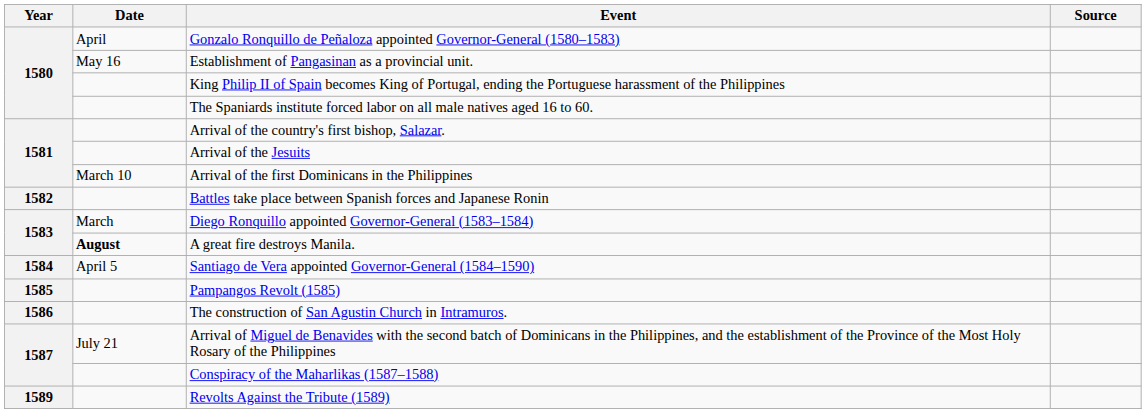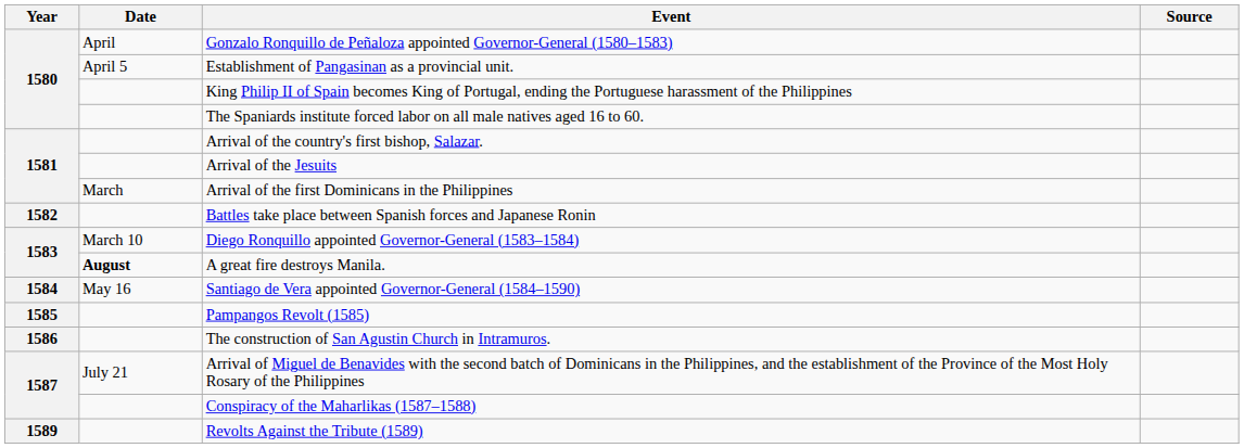 <table class="wikitable toptextcells" style="width:100%;">
 <tr>
 <th scope="col" style="width:6%;">Year</th>
 <th scope="col" style="width:10%;">Date</th>
 <th scope="col">Event</th>
 <th scope="col" style="width:8%;">Source</th>
 </tr>
 <tr>
 <th scope="row" rowspan="4">1580</th>
 <td>April</td>
 <td><a href='#'>Gonzalo Ronquillo de Peñaloza</a> appointed <a href='#'>Governor-General (1580–1583)</a></td>
 <td></td>
 </tr>
 <tr>
-<td>May 16</td>
+<td>April 5</td>
 <td>Establishment of <a href='#'>Pangasinan</a> as a provincial unit.</td>
 <td></td>
 </tr>
 <tr>
 <td></td>
 <td>King <a href='#'>Philip II of Spain</a> becomes King of Portugal, ending the Portuguese harassment of the Philippines</td>
 <td></td>
 </tr>
 <tr>
 <td></td>
 <td>The Spaniards institute forced labor on all male natives aged 16 to 60.</td>
 <td></td>
 </tr>
 <tr>
 <th scope="row" rowspan="3">1581</th>
 <td></td>
 <td>Arrival of the country's first bishop, <a href='#'>Salazar</a>.</td>
 <td></td>
 </tr>
 <tr>
 <td></td>
 <td>Arrival of the <a href='#'>Jesuits</a></td>
 <td></td>
 </tr>
 <tr>
-<td>March 10</td>
+<td>March</td>
 <td>Arrival of the first Dominicans in the Philippines</td>
 <td></td>
 </tr>
 <tr>
 <th scope="row">1582</th>
 <td></td>
 <td><a href='#'>Battles</a> take place between Spanish forces and Japanese Ronin</td>
 <td></td>
 </tr>
 <tr>
 <th scope="row" rowspan="2">1583</th>
-<td>March</td>
+<td>March 10</td>
 <td><a href='#'>Diego Ronquillo</a> appointed <a href='#'>Governor-General (1583–1584)</a></td>
 <td></td>
 </tr>
 <tr>
 <td><strong>August</strong></td>
 <td>A great fire destroys Manila.</td>
 <td></td>
 </tr>
 <tr>
 <th scope="row">1584</th>
-<td>April 5</td>
+<td>May 16</td>
 <td><a href='#'>Santiago de Vera</a> appointed <a href='#'>Governor-General (1584–1590)</a></td>
 <td></td>
 </tr>
 <tr>
 <th scope="row">1585</th>
 <td></td>
 <td><a href='#'>Pampangos Revolt (1585)</a></td>
 <td></td>
 </tr>
 <tr>
 <th scope="row">1586</th>
 <td></td>
 <td>The construction of <a href='#'>San Agustin Church</a> in <a href='#'>Intramuros</a>.</td>
 <td></td>
 </tr>
 <tr>
 <th scope="row" rowspan="2">1587</th>
 <td>July 21</td>
 <td>Arrival of <a href='#'>Miguel de Benavides</a> with the second batch of Dominicans in the Philippines, and the establishment of the Province of the Most Holy Rosary of the Philippines</td>
 <td></td>
 </tr>
 <tr>
 <td></td>
 <td><a href='#'>Conspiracy of the Maharlikas (1587–1588)</a></td>
 <td></td>
 </tr>
 <tr>
 <th scope="row">1589</th>
 <td></td>
 <td><a href='#'>Revolts Against the Tribute (1589)</a></td>
 <td></td>
 </tr>
 </table>
